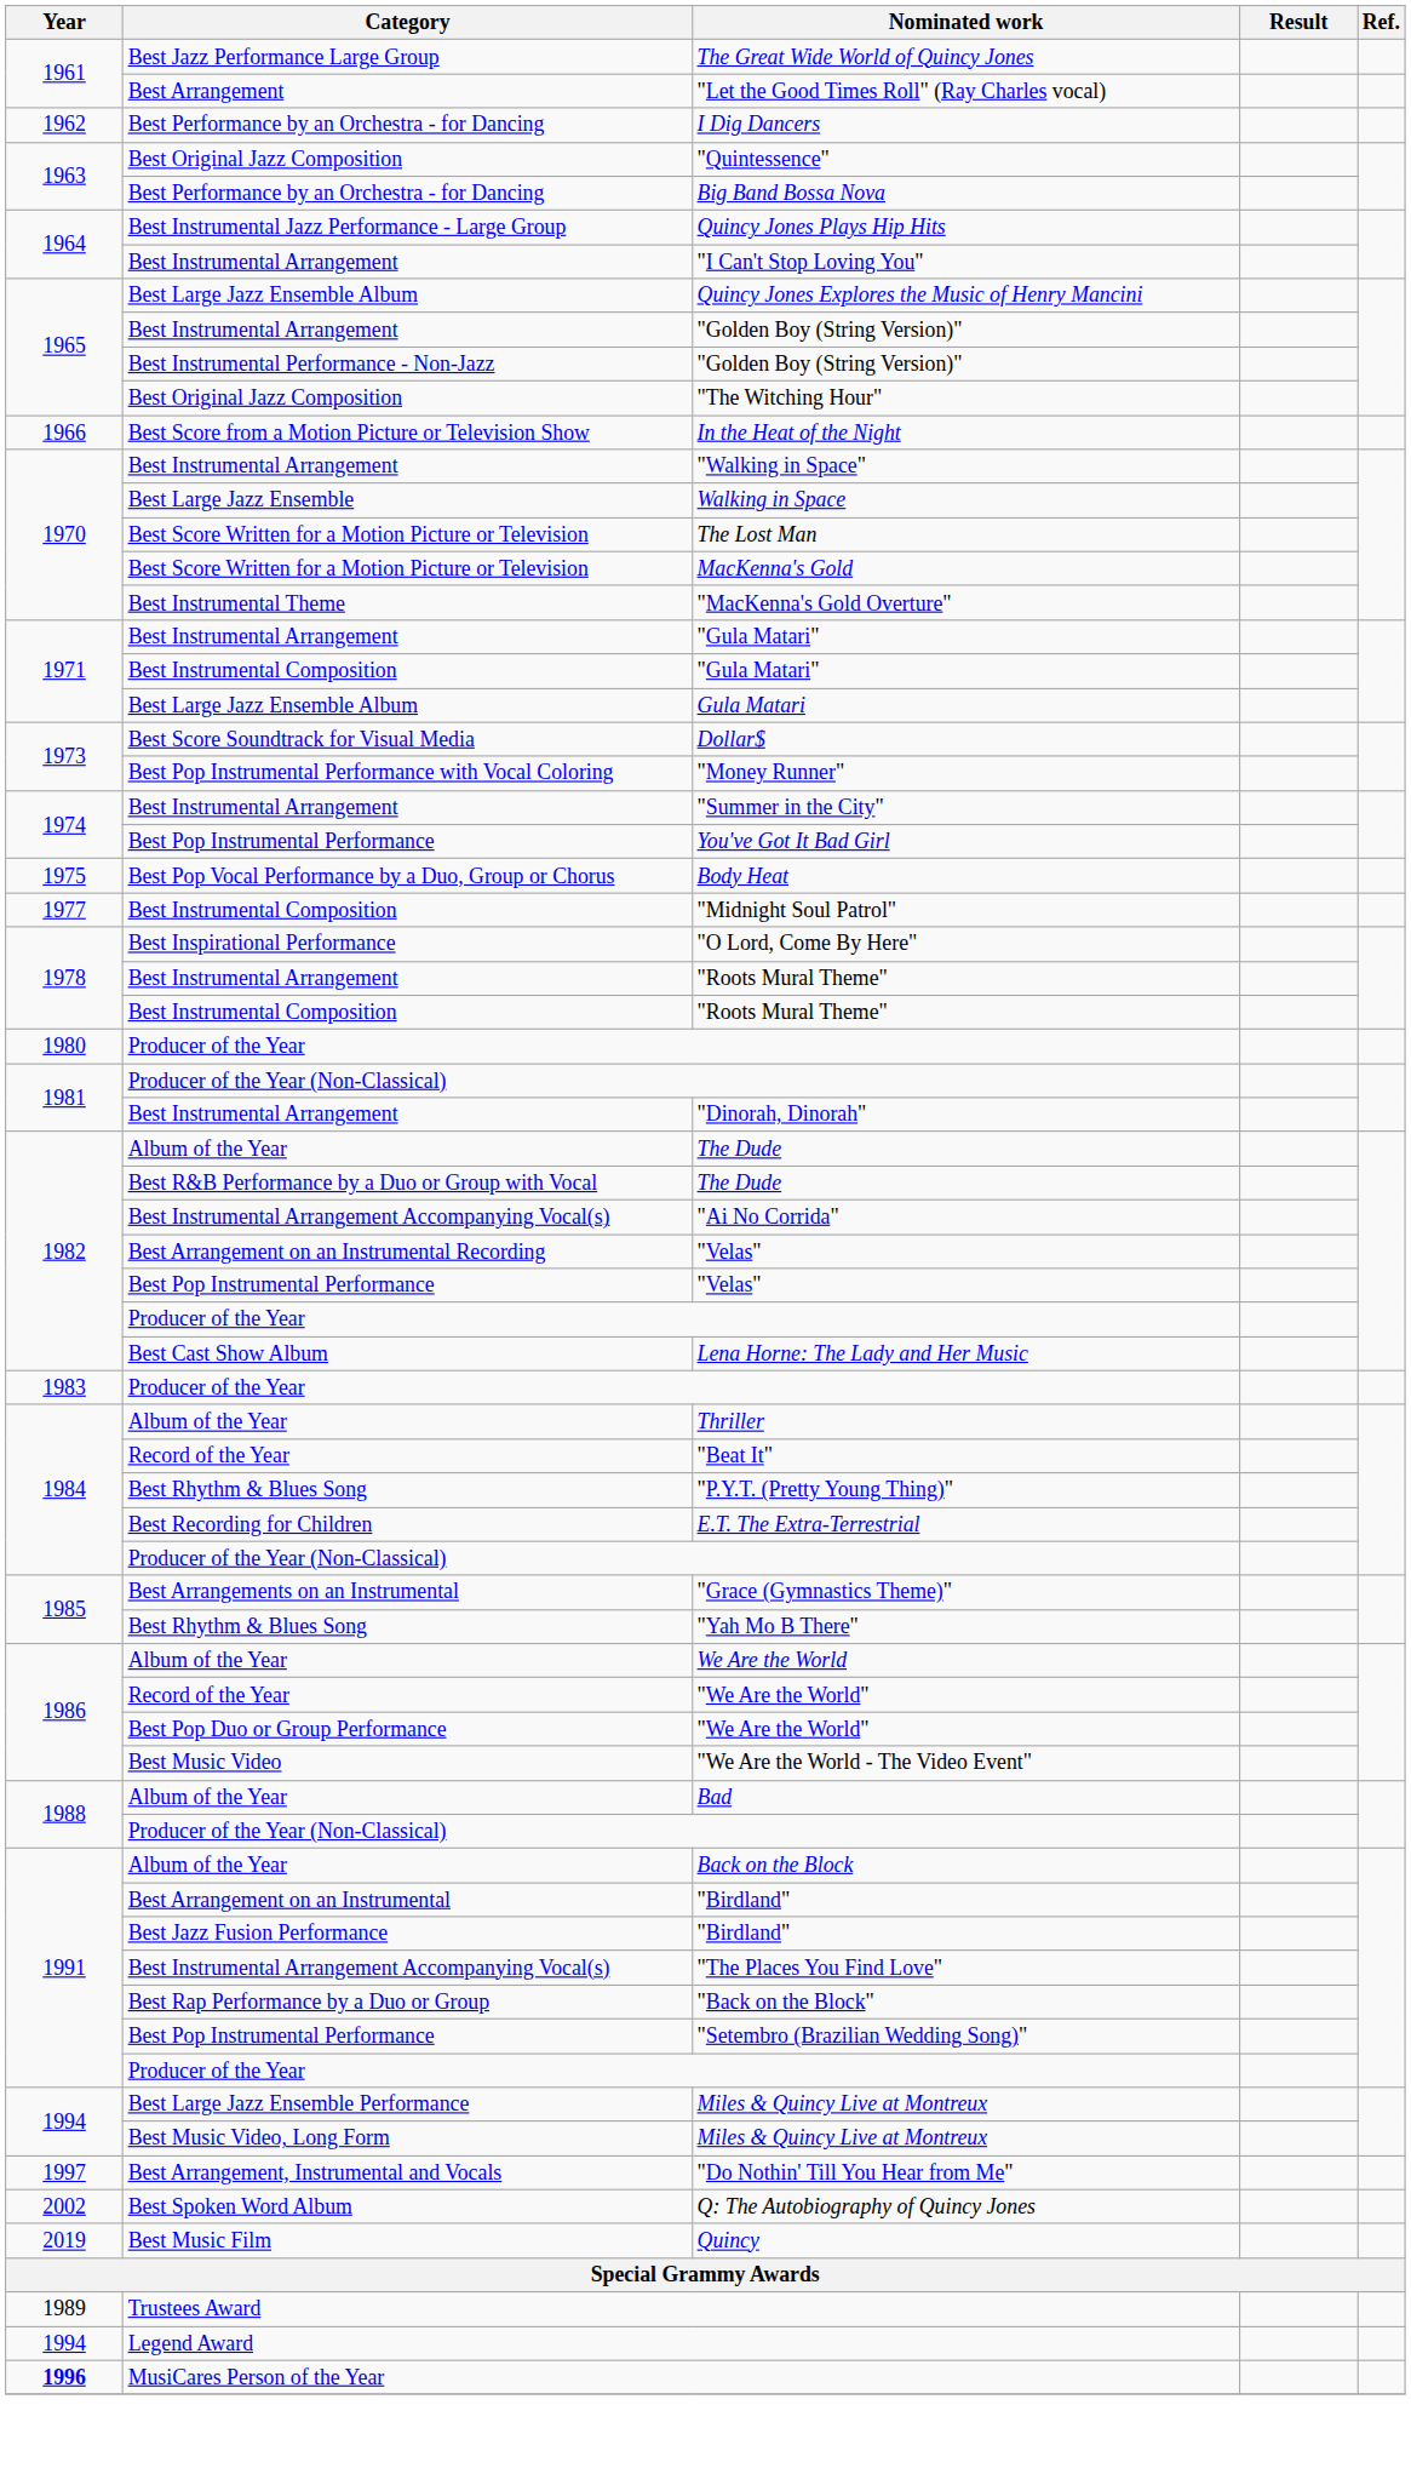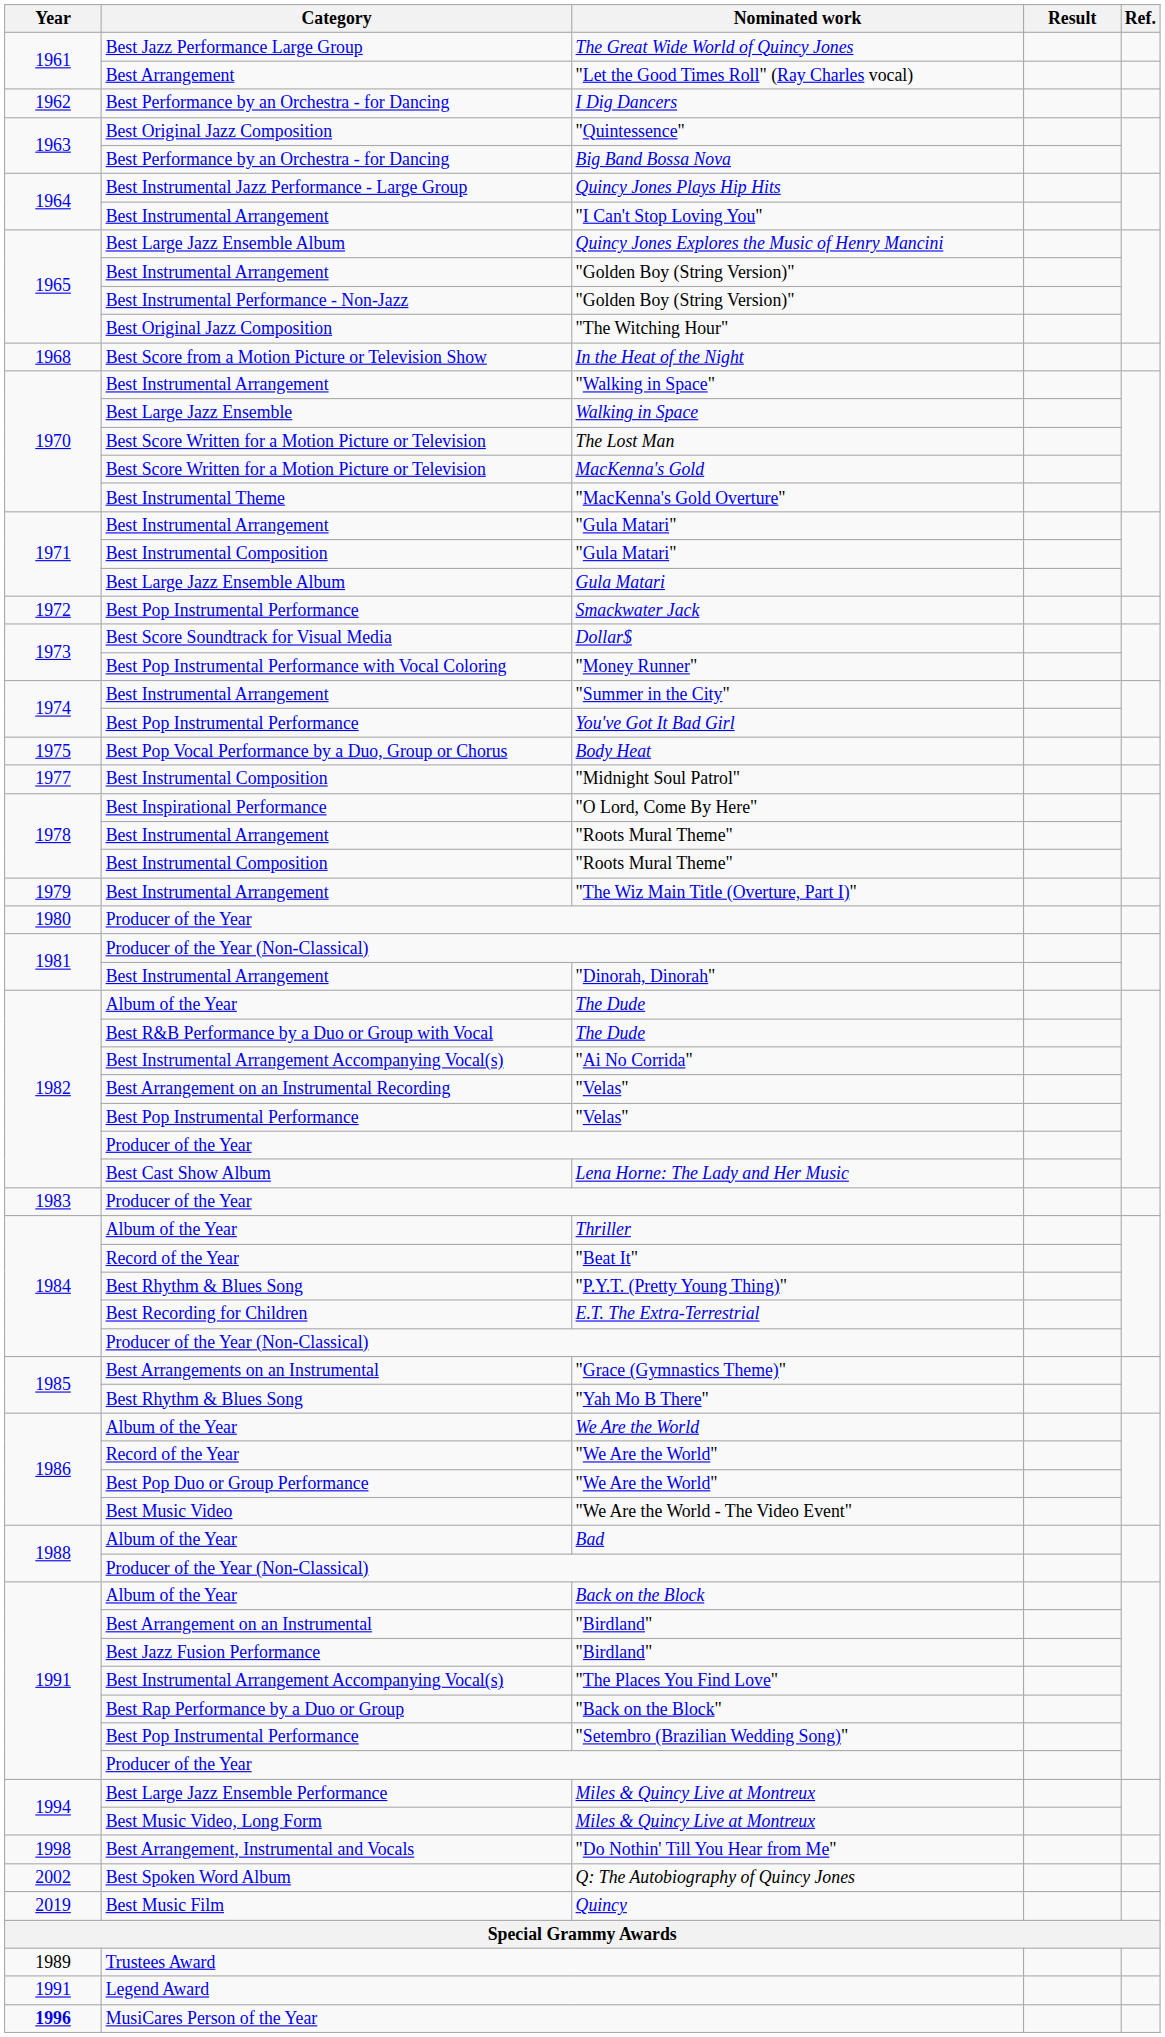 <table class=wikitable>
 <tr>
 <th scope="col" style="width:5em;">Year</th>
 <th scope="col" style="width:26em;">Category</th>
 <th scope="col" style="width:25em;">Nominated work</th>
 <th scope="col" style="width:5em;">Result</th>
 <th>Ref.</th>
 </tr>
 <tr>
 <td style="text-align:center;", rowspan="2"><a href='#'>1961</a></td>
 <td><a href='#'>Best Jazz Performance Large Group</a></td>
 <td><em><a href='#'>The Great Wide World of Quincy Jones</a></em></td>
 <td></td>
 <td></td>
 </tr>
 <tr>
 <td><a href='#'>Best Arrangement</a></td>
 <td>"<a href='#'>Let the Good Times Roll</a>" (<a href='#'>Ray Charles</a> vocal)</td>
 <td></td>
 <td></td>
 </tr>
 <tr>
 <td style="text-align:center;", rowspan="1"><a href='#'>1962</a></td>
 <td><a href='#'>Best Performance by an Orchestra - for Dancing</a></td>
 <td><em><a href='#'>I Dig Dancers</a></em></td>
 <td></td>
 <td></td>
 </tr>
 <tr>
 <td style="text-align:center;", rowspan="2"><a href='#'>1963</a></td>
 <td><a href='#'>Best Original Jazz Composition</a></td>
 <td>"<a href='#'>Quintessence</a>"</td>
 <td></td>
 <td rowspan=2></td>
 </tr>
 <tr>
 <td><a href='#'>Best Performance by an Orchestra - for Dancing</a></td>
 <td><em><a href='#'>Big Band Bossa Nova</a></em></td>
 <td></td>
 </tr>
 <tr>
 <td style="text-align:center;", rowspan="2"><a href='#'>1964</a></td>
 <td><a href='#'>Best Instrumental Jazz Performance - Large Group</a></td>
 <td><em><a href='#'>Quincy Jones Plays Hip Hits</a></em></td>
 <td></td>
 <td rowspan=2></td>
 </tr>
 <tr>
 <td><a href='#'>Best Instrumental Arrangement</a></td>
 <td>"<a href='#'>I Can't Stop Loving You</a>"</td>
 <td></td>
 </tr>
 <tr>
 <td style="text-align:center;", rowspan="4"><a href='#'>1965</a></td>
 <td><a href='#'>Best Large Jazz Ensemble Album</a></td>
 <td><em><a href='#'>Quincy Jones Explores the Music of Henry Mancini</a></em></td>
 <td></td>
 <td rowspan=4></td>
 </tr>
 <tr>
 <td><a href='#'>Best Instrumental Arrangement</a></td>
 <td>"Golden Boy (String Version)"</td>
 <td></td>
 </tr>
 <tr>
 <td><a href='#'>Best Instrumental Performance - Non-Jazz</a></td>
 <td>"Golden Boy (String Version)"</td>
 <td></td>
 </tr>
 <tr>
 <td><a href='#'>Best Original Jazz Composition</a></td>
 <td>"The Witching Hour"</td>
 <td></td>
 </tr>
 <tr>
-<td style="text-align:center;", rowspan="1"><a href='#'>1966</a></td>
+<td style="text-align:center;", rowspan="1"><a href='#'>1968</a></td>
 <td><a href='#'>Best Score from a Motion Picture or Television Show</a></td>
 <td><em><a href='#'>In the Heat of the Night</a></em></td>
 <td></td>
 <td></td>
 </tr>
 <tr>
 <td style="text-align:center;", rowspan="5"><a href='#'>1970</a></td>
 <td><a href='#'>Best Instrumental Arrangement</a></td>
 <td>"<a href='#'>Walking in Space</a>"</td>
 <td></td>
 <td rowspan=5></td>
 </tr>
 <tr>
 <td><a href='#'>Best Large Jazz Ensemble</a></td>
 <td><em><a href='#'>Walking in Space</a></em></td>
 <td></td>
 </tr>
 <tr>
 <td><a href='#'>Best Score Written for a Motion Picture or Television</a></td>
 <td><em>The Lost Man</em></td>
 <td></td>
 </tr>
 <tr>
 <td><a href='#'>Best Score Written for a Motion Picture or Television</a></td>
 <td><em><a href='#'>MacKenna's Gold</a></em></td>
 <td></td>
 </tr>
 <tr>
 <td><a href='#'>Best Instrumental Theme</a></td>
 <td>"<a href='#'>MacKenna's Gold Overture</a>"</td>
 <td></td>
 </tr>
 <tr>
 <td style="text-align:center;", rowspan="3"><a href='#'>1971</a></td>
 <td><a href='#'>Best Instrumental Arrangement</a></td>
 <td>"<a href='#'>Gula Matari</a>"</td>
 <td></td>
 <td rowspan=3></td>
 </tr>
 <tr>
 <td><a href='#'>Best Instrumental Composition</a></td>
 <td>"<a href='#'>Gula Matari</a>"</td>
 <td></td>
 </tr>
 <tr>
 <td><a href='#'>Best Large Jazz Ensemble Album</a></td>
 <td><em><a href='#'>Gula Matari</a></em></td>
+<td></td>
+</tr>
+<tr>
+<td style="text-align:center;", rowspan="1"><a href='#'>1972</a></td>
+<td><a href='#'>Best Pop Instrumental Performance</a></td>
+<td><em><a href='#'>Smackwater Jack</a></em></td>
+<td></td>
 <td></td>
 </tr>
 <tr>
 <td style="text-align:center;", rowspan="2"><a href='#'>1973</a></td>
 <td><a href='#'>Best Score Soundtrack for Visual Media</a></td>
 <td><em><a href='#'>Dollar$</a></em></td>
 <td></td>
 <td rowspan=2></td>
 </tr>
 <tr>
 <td><a href='#'>Best Pop Instrumental Performance with Vocal Coloring</a></td>
 <td>"<a href='#'>Money Runner</a>"</td>
 <td></td>
 </tr>
 <tr>
 <td style="text-align:center;", rowspan="2"><a href='#'>1974</a></td>
 <td><a href='#'>Best Instrumental Arrangement</a></td>
 <td>"<a href='#'>Summer in the City</a>"</td>
 <td></td>
 <td rowspan=2></td>
 </tr>
 <tr>
 <td><a href='#'>Best Pop Instrumental Performance</a></td>
 <td><em><a href='#'>You've Got It Bad Girl</a></em></td>
 <td></td>
 </tr>
 <tr>
 <td style="text-align:center;", rowspan="1"><a href='#'>1975</a></td>
 <td><a href='#'>Best Pop Vocal Performance by a Duo, Group or Chorus</a></td>
 <td><em><a href='#'>Body Heat</a></em></td>
 <td></td>
 <td rowspan=1></td>
 </tr>
 <tr>
 <td style="text-align:center;", rowspan="1"><a href='#'>1977</a></td>
 <td><a href='#'>Best Instrumental Composition</a></td>
 <td>"Midnight Soul Patrol"</td>
 <td></td>
 <td></td>
 </tr>
 <tr>
 <td style="text-align:center;", rowspan="3"><a href='#'>1978</a></td>
 <td><a href='#'>Best Inspirational Performance</a></td>
 <td>"O Lord, Come By Here"</td>
 <td></td>
 <td rowspan=3></td>
 </tr>
 <tr>
 <td><a href='#'>Best Instrumental Arrangement</a></td>
 <td>"Roots Mural Theme"</td>
 <td></td>
 </tr>
 <tr>
 <td><a href='#'>Best Instrumental Composition</a></td>
 <td>"Roots Mural Theme"</td>
+<td></td>
+</tr>
+<tr>
+<td style="text-align:center;", rowspan="1"><a href='#'>1979</a></td>
+<td><a href='#'>Best Instrumental Arrangement</a></td>
+<td>"<a href='#'>The Wiz Main Title (Overture, Part I)</a>"</td>
+<td></td>
 <td></td>
 </tr>
 <tr>
 <td style="text-align:center;", rowspan="1"><a href='#'>1980</a></td>
 <td colspan="2"><a href='#'>Producer of the Year</a></td>
 <td></td>
 <td></td>
 </tr>
 <tr>
 <td style="text-align:center;", rowspan="2"><a href='#'>1981</a></td>
 <td colspan="2"><a href='#'>Producer of the Year (Non-Classical)</a></td>
 <td></td>
 <td rowspan=2></td>
 </tr>
 <tr>
 <td><a href='#'>Best Instrumental Arrangement</a></td>
 <td>"<a href='#'>Dinorah, Dinorah</a>"</td>
 <td></td>
 </tr>
 <tr>
 <td style="text-align:center;", rowspan="7"><a href='#'>1982</a></td>
 <td><a href='#'>Album of the Year</a></td>
 <td><em><a href='#'>The Dude</a></em></td>
 <td></td>
 <td rowspan=7></td>
 </tr>
 <tr>
 <td><a href='#'>Best R&B Performance by a Duo or Group with Vocal</a></td>
 <td><em><a href='#'>The Dude</a></em></td>
 <td></td>
 </tr>
 <tr>
 <td><a href='#'>Best Instrumental Arrangement Accompanying Vocal(s)</a></td>
 <td>"<a href='#'>Ai No Corrida</a>"</td>
 <td></td>
 </tr>
 <tr>
 <td><a href='#'>Best Arrangement on an Instrumental Recording</a></td>
 <td>"<a href='#'>Velas</a>"</td>
 <td></td>
 </tr>
 <tr>
 <td><a href='#'>Best Pop Instrumental Performance</a></td>
 <td>"<a href='#'>Velas</a>"</td>
 <td></td>
 </tr>
 <tr>
 <td colspan="2"><a href='#'>Producer of the Year</a></td>
 <td></td>
 </tr>
 <tr>
 <td><a href='#'>Best Cast Show Album</a></td>
 <td><em><a href='#'>Lena Horne: The Lady and Her Music</a></em></td>
 <td></td>
 </tr>
 <tr>
 <td style="text-align:center;", rowspan="1"><a href='#'>1983</a></td>
 <td colspan="2"><a href='#'>Producer of the Year</a></td>
 <td></td>
 <td></td>
 </tr>
 <tr>
 <td style="text-align:center;", rowspan="5"><a href='#'>1984</a></td>
 <td><a href='#'>Album of the Year</a></td>
 <td><em><a href='#'>Thriller</a></em></td>
 <td></td>
 <td rowspan=5></td>
 </tr>
 <tr>
 <td><a href='#'>Record of the Year</a></td>
 <td>"<a href='#'>Beat It</a>"</td>
 <td></td>
 </tr>
 <tr>
 <td><a href='#'>Best Rhythm & Blues Song</a></td>
 <td>"<a href='#'>P.Y.T. (Pretty Young Thing)</a>"</td>
 <td></td>
 </tr>
 <tr>
 <td><a href='#'>Best Recording for Children</a></td>
 <td><em><a href='#'>E.T. The Extra-Terrestrial</a></em></td>
 <td></td>
 </tr>
 <tr>
 <td colspan="2"><a href='#'>Producer of the Year (Non-Classical)</a></td>
 <td></td>
 </tr>
 <tr>
 <td style="text-align:center;", rowspan="2"><a href='#'>1985</a></td>
 <td><a href='#'>Best Arrangements on an Instrumental</a></td>
 <td>"<a href='#'>Grace (Gymnastics Theme)</a>"</td>
 <td></td>
 <td rowspan=2></td>
 </tr>
 <tr>
 <td><a href='#'>Best Rhythm & Blues Song</a></td>
 <td>"<a href='#'>Yah Mo B There</a>"</td>
 <td></td>
 </tr>
 <tr>
 <td style="text-align:center;", rowspan="4"><a href='#'>1986</a></td>
 <td><a href='#'>Album of the Year</a></td>
 <td><em><a href='#'>We Are the World</a></em></td>
 <td></td>
 <td rowspan=4></td>
 </tr>
 <tr>
 <td><a href='#'>Record of the Year</a></td>
 <td>"<a href='#'>We Are the World</a>"</td>
 <td></td>
 </tr>
 <tr>
 <td><a href='#'>Best Pop Duo or Group Performance</a></td>
 <td>"<a href='#'>We Are the World</a>"</td>
 <td></td>
 </tr>
 <tr>
 <td><a href='#'>Best Music Video</a></td>
 <td>"We Are the World - The Video Event"</td>
 <td></td>
 </tr>
 <tr>
 <td style="text-align:center;", rowspan="2"><a href='#'>1988</a></td>
 <td><a href='#'>Album of the Year</a></td>
 <td><em><a href='#'>Bad</a></em></td>
 <td></td>
 <td rowspan=2></td>
 </tr>
 <tr>
 <td colspan="2"><a href='#'>Producer of the Year (Non-Classical)</a></td>
 <td></td>
 </tr>
 <tr>
 <td style="text-align:center;", rowspan="7"><a href='#'>1991</a></td>
 <td><a href='#'>Album of the Year</a></td>
 <td><em><a href='#'>Back on the Block</a></em></td>
 <td></td>
 <td rowspan=7></td>
 </tr>
 <tr>
 <td><a href='#'>Best Arrangement on an Instrumental</a></td>
 <td>"<a href='#'>Birdland</a>"</td>
 <td></td>
 </tr>
 <tr>
 <td><a href='#'>Best Jazz Fusion Performance</a></td>
 <td>"<a href='#'>Birdland</a>"</td>
 <td></td>
 </tr>
 <tr>
 <td><a href='#'>Best Instrumental Arrangement Accompanying Vocal(s)</a></td>
 <td>"<a href='#'>The Places You Find Love</a>"</td>
 <td></td>
 </tr>
 <tr>
 <td><a href='#'>Best Rap Performance by a Duo or Group</a></td>
 <td>"<a href='#'>Back on the Block</a>"</td>
 <td></td>
 </tr>
 <tr>
 <td><a href='#'>Best Pop Instrumental Performance</a></td>
 <td>"<a href='#'>Setembro (Brazilian Wedding Song)</a>"</td>
 <td></td>
 </tr>
 <tr>
 <td colspan="2"><a href='#'>Producer of the Year</a></td>
 <td></td>
 </tr>
 <tr>
 <td style="text-align:center;", rowspan="2"><a href='#'>1994</a></td>
 <td><a href='#'>Best Large Jazz Ensemble Performance</a></td>
 <td><em><a href='#'>Miles & Quincy Live at Montreux</a></em></td>
 <td></td>
 <td rowspan=2></td>
 </tr>
 <tr>
 <td><a href='#'>Best Music Video, Long Form</a></td>
 <td><em><a href='#'>Miles & Quincy Live at Montreux</a></em></td>
 <td></td>
 </tr>
 <tr>
-<td style="text-align:center;", rowspan="1"><a href='#'>1997</a></td>
+<td style="text-align:center;", rowspan="1"><a href='#'>1998</a></td>
 <td><a href='#'>Best Arrangement, Instrumental and Vocals</a></td>
 <td>"<a href='#'>Do Nothin' Till You Hear from Me</a>"</td>
 <td></td>
 <td></td>
 </tr>
 <tr>
 <td style="text-align:center;", rowspan="1"><a href='#'>2002</a></td>
 <td><a href='#'>Best Spoken Word Album</a></td>
 <td><em>Q: The Autobiography of Quincy Jones</em></td>
 <td></td>
 <td></td>
 </tr>
 <tr>
 <td style="text-align:center;"><a href='#'>2019</a></td>
 <td><a href='#'>Best Music Film</a></td>
 <td><em><a href='#'>Quincy</a></em></td>
 <td></td>
 <td></td>
 </tr>
 <tr>
 <th colspan=5>Special Grammy Awards</th>
 </tr>
 <tr>
 <td style="text-align:center;", rowspan="1">1989</td>
 <td colspan=2><a href='#'>Trustees Award</a></td>
 <td></td>
 <td></td>
 </tr>
 <tr>
-<td style="text-align:center;", rowspan="1"><a href='#'>1994</a></td>
+<td style="text-align:center;", rowspan="1"><a href='#'>1991</a></td>
 <td colspan=2><a href='#'>Legend Award</a></td>
 <td></td>
 <td></td>
 </tr>
 <tr>
 <td style="text-align:center;", rowspan="1"><strong><a href='#'>1996</a></strong></td>
 <td colspan=2><a href='#'>MusiCares Person of the Year</a></td>
 <td></td>
 <td></td>
 </tr>
 <tr>
 </tr>
 </table>
